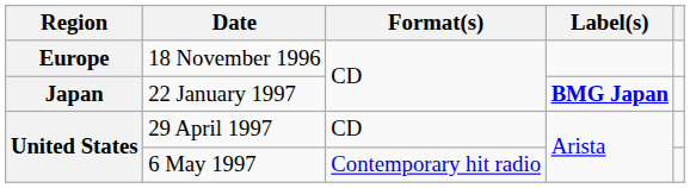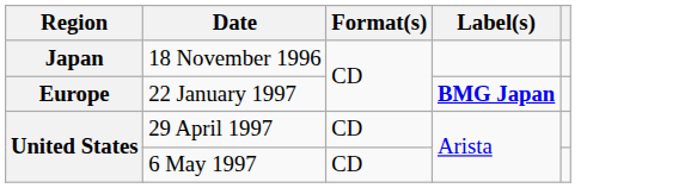 <table class="wikitable plainrowheaders">
 <tr>
 <th scope="col">Region</th>
 <th scope="col">Date</th>
 <th scope="col">Format(s)</th>
 <th scope="col">Label(s)</th>
 <th scope="col"></th>
 </tr>
 <tr>
-<th scope="row">Europe</th>
+<th scope="row">Japan</th>
 <td>18 November 1996</td>
 <td rowspan="2">CD</td>
 <td></td>
 <td></td>
 </tr>
 <tr>
-<th scope="row">Japan</th>
+<th scope="row">Europe</th>
 <td>22 January 1997</td>
 <td><strong><a href='#'>BMG Japan</a></strong></td>
 <td></td>
 </tr>
 <tr>
 <th scope="row" rowspan="2">United States</th>
 <td>29 April 1997</td>
 <td>CD</td>
 <td rowspan="2"><a href='#'>Arista</a></td>
 <td></td>
 </tr>
 <tr>
 <td>6 May 1997</td>
-<td><a href='#'>Contemporary hit radio</a></td>
+<td>CD</td>
 <td></td>
 </tr>
 </table>
